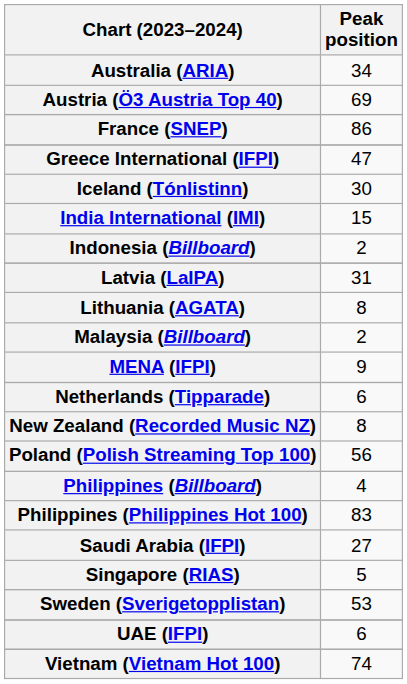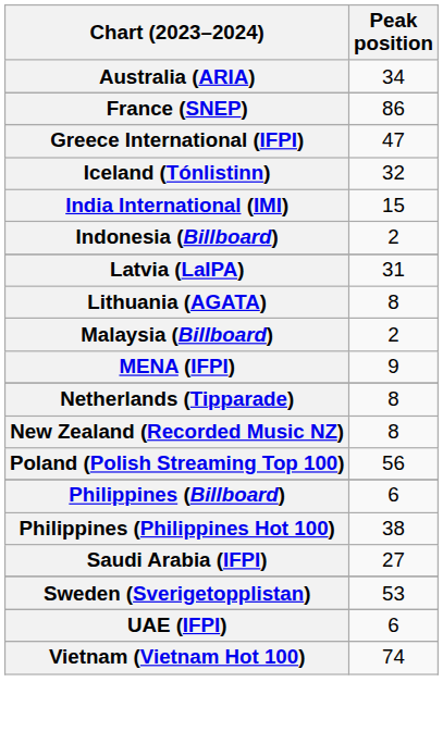 <table class="wikitable sortable plainrowheaders" style="text-align:center">
 <tr>
 <th scope="col">Chart (2023–2024)</th>
 <th scope="col">Peak<br>position</th>
 </tr>
 <tr>
 <th scope="row">Australia (<a href='#'>ARIA</a>)</th>
 <td>34</td>
-</tr>
-<tr>
-<th scope="row">Austria (<a href='#'>Ö3 Austria Top 40</a>)</th>
-<td>69</td>
 </tr>
 <tr>
 </tr>
 <tr>
 </tr>
 <tr>
 <th scope="row">France (<a href='#'>SNEP</a>)</th>
 <td>86</td>
 </tr>
 <tr>
 </tr>
 <tr>
 <th scope="row">Greece International (<a href='#'>IFPI</a>)</th>
 <td>47</td>
 </tr>
 <tr>
 <th scope="row">Iceland (<a href='#'>Tónlistinn</a>)</th>
-<td>30</td>
+<td>32</td>
 </tr>
 <tr>
 <th scope="row"><a href='#'>India International</a> (<a href='#'>IMI</a>)</th>
 <td>15</td>
 </tr>
 <tr>
 <th scope="row">Indonesia (<em><a href='#'>Billboard</a></em>)</th>
 <td>2</td>
 </tr>
 <tr>
 </tr>
 <tr>
 <th scope="row">Latvia (<a href='#'>LaIPA</a>)</th>
 <td>31</td>
 </tr>
 <tr>
 <th scope="row">Lithuania (<a href='#'>AGATA</a>)</th>
 <td>8</td>
 </tr>
 <tr>
 <th scope="row">Malaysia (<em><a href='#'>Billboard</a></em>)</th>
 <td>2</td>
 </tr>
 <tr>
 <th scope="row"><a href='#'>MENA</a> (<a href='#'>IFPI</a>)</th>
 <td>9</td>
 </tr>
 <tr>
 </tr>
 <tr>
 <th scope="row">Netherlands (<a href='#'>Tipparade</a>)</th>
-<td>6</td>
+<td>8</td>
 </tr>
 <tr>
 <th scope="row">New Zealand (<a href='#'>Recorded Music NZ</a>)</th>
 <td>8</td>
 </tr>
 <tr>
 <th scope="row">Poland (<a href='#'>Polish Streaming Top 100</a>)</th>
 <td>56</td>
 </tr>
 <tr>
 </tr>
 <tr>
 <th scope="row"><a href='#'>Philippines</a> (<em><a href='#'>Billboard</a></em>)</th>
-<td>4</td>
+<td>6</td>
 </tr>
 <tr>
 <th scope="row">Philippines (<a href='#'>Philippines Hot 100</a>)</th>
-<td>83</td>
+<td>38</td>
 </tr>
 <tr>
 <th scope="row">Saudi Arabia (<a href='#'>IFPI</a>)</th>
 <td>27</td>
-</tr>
-<tr>
-<th scope="row">Singapore (<a href='#'>RIAS</a>)</th>
-<td>5</td>
 </tr>
 <tr>
 </tr>
 <tr>
 <th scope="row">Sweden (<a href='#'>Sverigetopplistan</a>)</th>
 <td>53</td>
 </tr>
 <tr>
 </tr>
 <tr>
 <th scope="row">UAE (<a href='#'>IFPI</a>)</th>
 <td>6</td>
 </tr>
 <tr>
 </tr>
 <tr>
 </tr>
 <tr>
 </tr>
 <tr>
 </tr>
 <tr>
 </tr>
 <tr>
 </tr>
 <tr>
 <th scope="row">Vietnam (<a href='#'>Vietnam Hot 100</a>)</th>
 <td>74</td>
 </tr>
 </table>
